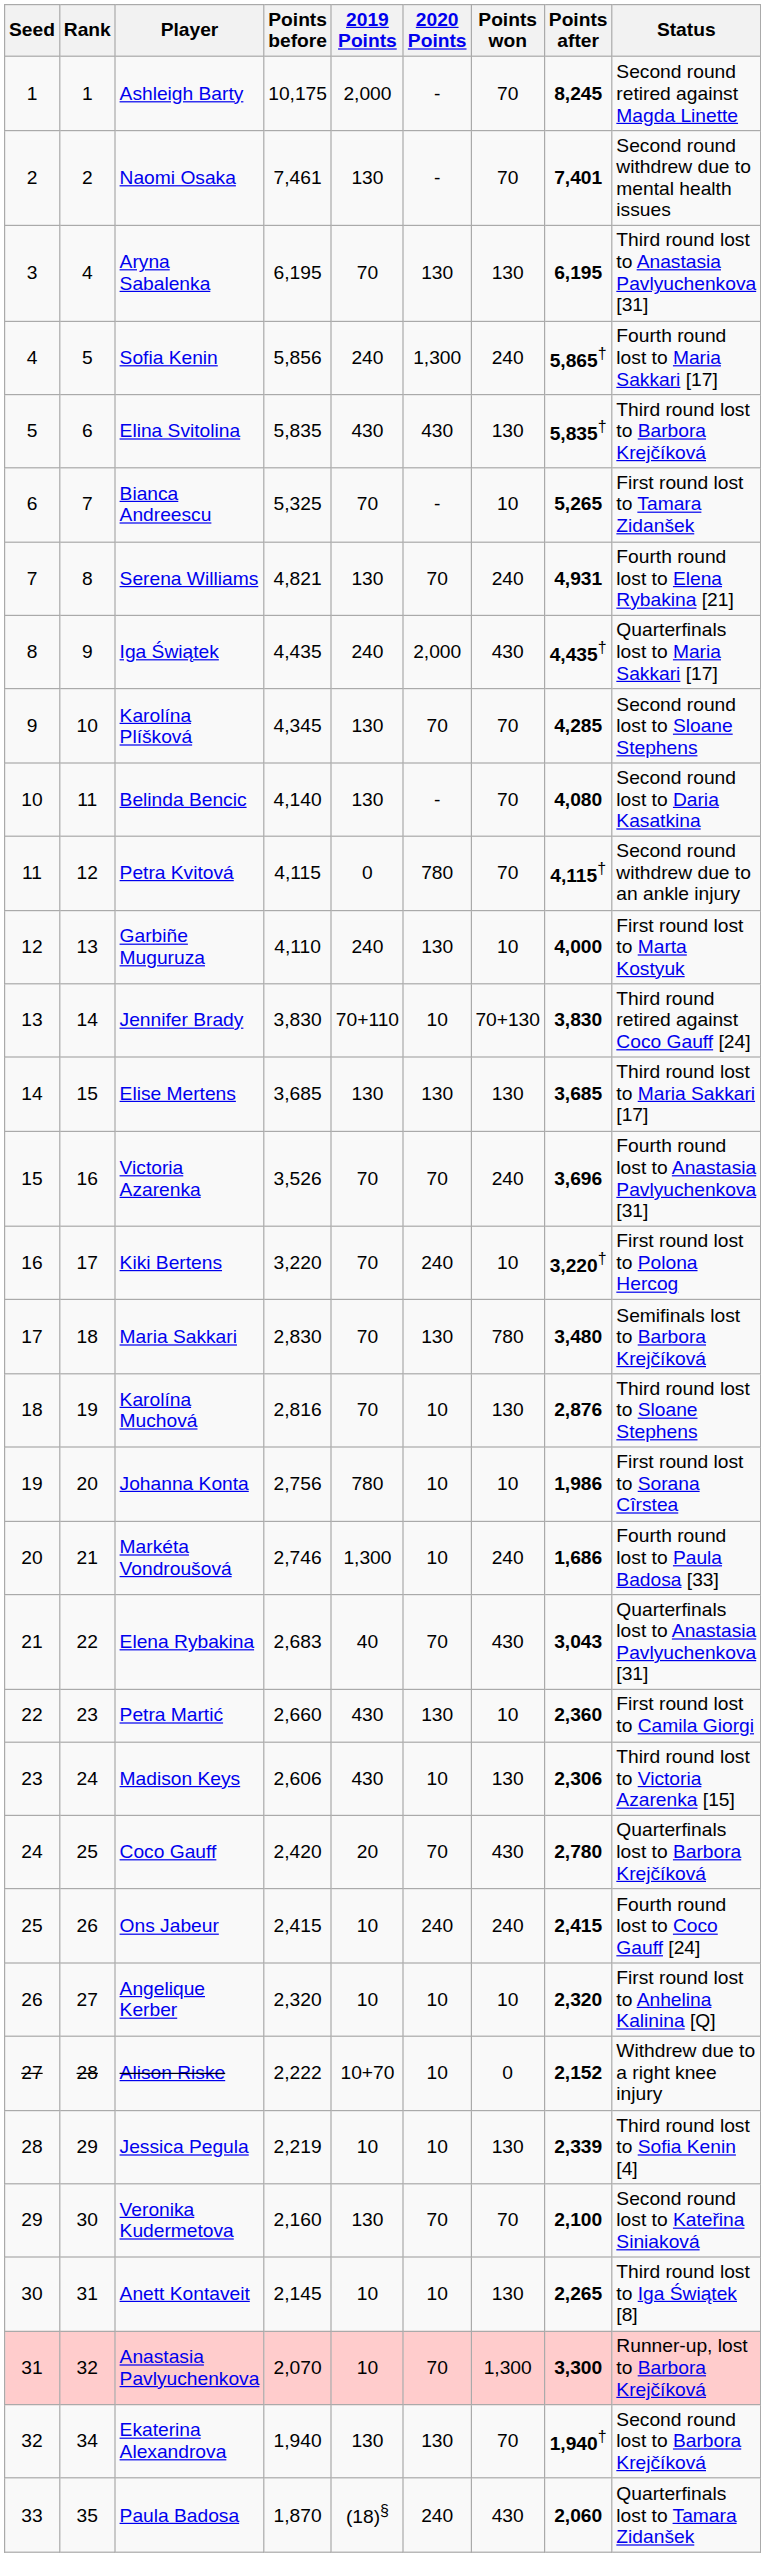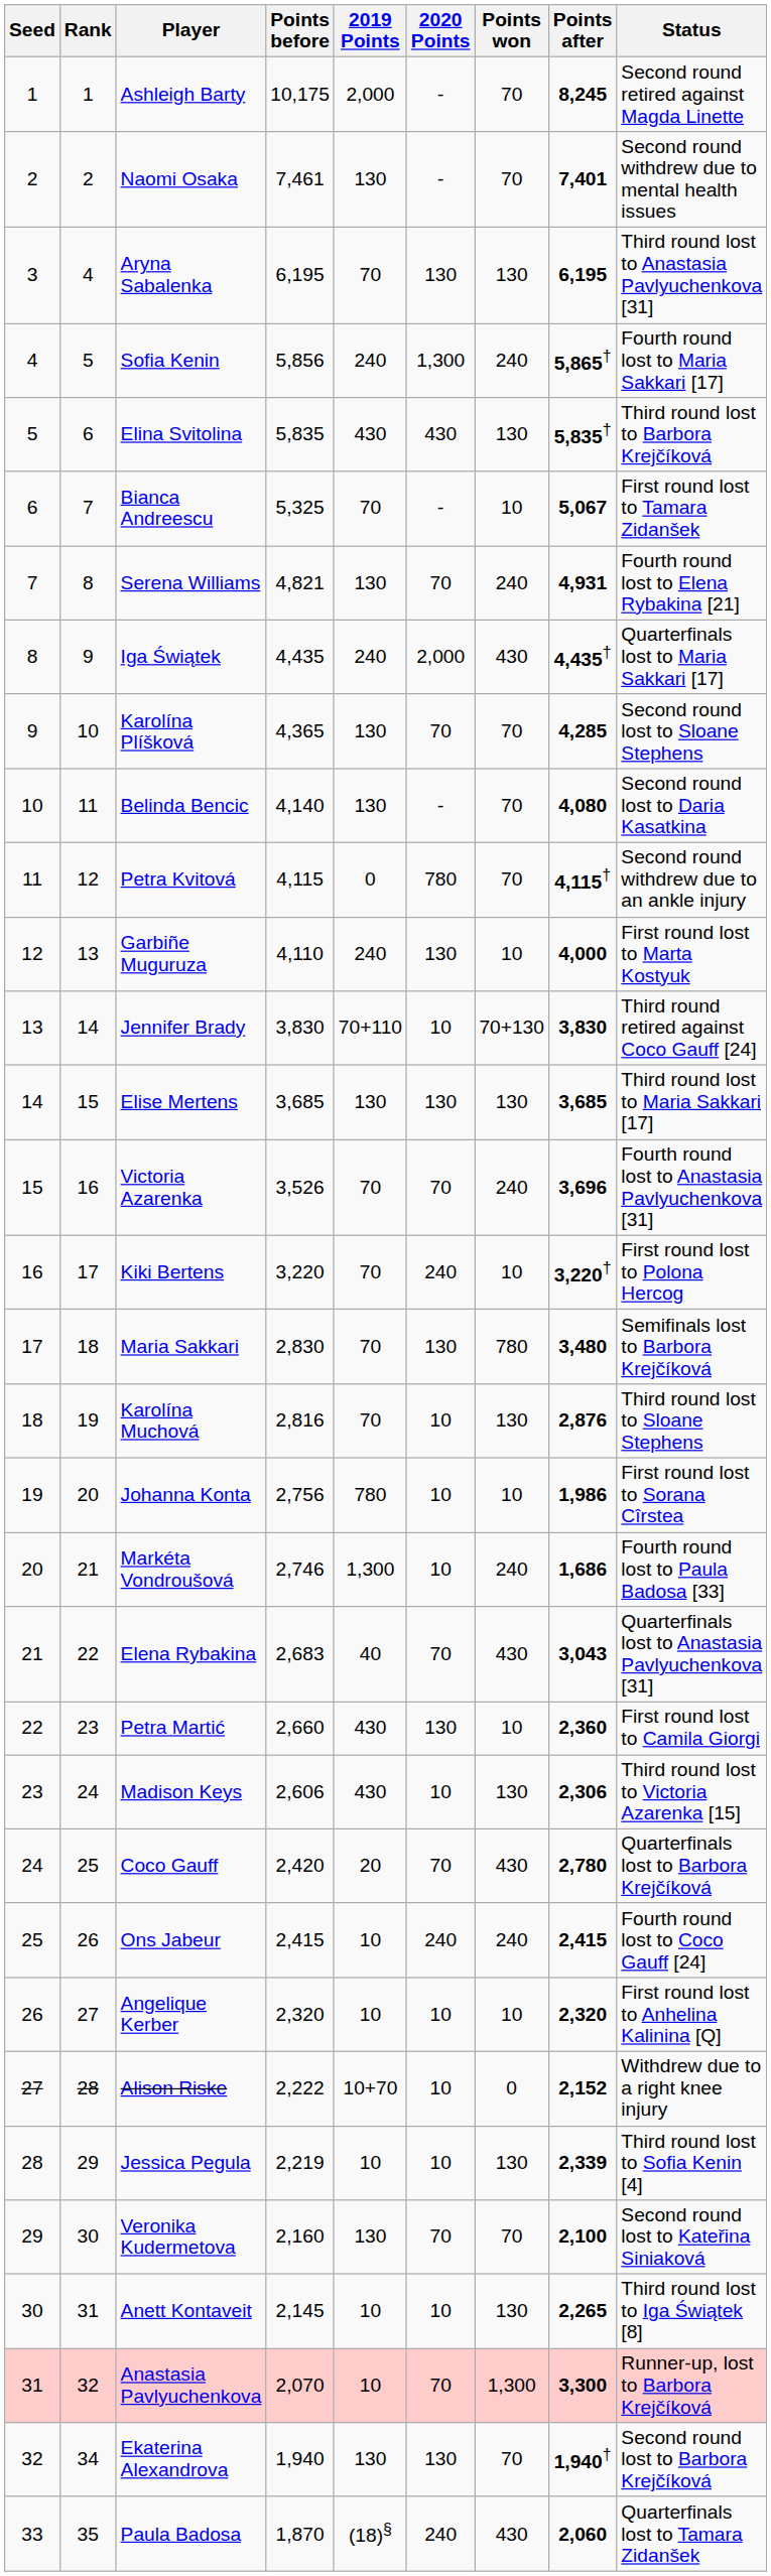 <table class="wikitable sortable">
 <tr>
 <th style="width:30px;">Seed</th>
 <th style="width:30px;">Rank</th>
 <th style="width:200px;">Player</th>
 <th style="width:75px;">Points before</th>
 <th style="width:75px;"><a href='#'>2019 Points</a></th>
 <th style="width:75px;"><a href='#'>2020 Points</a></th>
 <th style="width:75px;">Points won</th>
 <th style="width:75px;">Points after</th>
 <th>Status</th>
 </tr>
 <tr>
 <td style="text-align:center;">1</td>
 <td style="text-align:center;">1</td>
 <td> <a href='#'>Ashleigh Barty</a></td>
 <td style="text-align:center;">10,175</td>
 <td style="text-align:center;">2,000</td>
 <td style="text-align:center;">-</td>
 <td style="text-align:center;">70</td>
 <td style="text-align:center;"><strong>8,245</strong></td>
 <td>Second round retired against  <a href='#'>Magda Linette</a></td>
 </tr>
 <tr>
 <td style="text-align:center;">2</td>
 <td style="text-align:center;">2</td>
 <td> <a href='#'>Naomi Osaka</a></td>
 <td style="text-align:center;">7,461</td>
 <td style="text-align:center;">130</td>
 <td style="text-align:center;">-</td>
 <td style="text-align:center;">70</td>
 <td style="text-align:center;"><strong>7,401</strong></td>
 <td>Second round withdrew due to mental health issues</td>
 </tr>
 <tr>
 <td style="text-align:center;">3</td>
 <td style="text-align:center;">4</td>
 <td> <a href='#'>Aryna Sabalenka</a></td>
 <td style="text-align:center;">6,195</td>
 <td style="text-align:center;">70</td>
 <td style="text-align:center;">130</td>
 <td style="text-align:center;">130</td>
 <td style="text-align:center;"><strong>6,195</strong></td>
 <td>Third round lost to  <a href='#'>Anastasia Pavlyuchenkova</a> [31]</td>
 </tr>
 <tr>
 <td style="text-align:center;">4</td>
 <td style="text-align:center;">5</td>
 <td> <a href='#'>Sofia Kenin</a></td>
 <td style="text-align:center;">5,856</td>
 <td style="text-align:center;">240</td>
 <td style="text-align:center;">1,300</td>
 <td style="text-align:center;">240</td>
 <td style="text-align:center;"><strong>5,865</strong><sup>†</sup></td>
 <td>Fourth round lost to  <a href='#'>Maria Sakkari</a> [17]</td>
 </tr>
 <tr>
 <td style="text-align:center;">5</td>
 <td style="text-align:center;">6</td>
 <td> <a href='#'>Elina Svitolina</a></td>
 <td style="text-align:center;">5,835</td>
 <td style="text-align:center;">430</td>
 <td style="text-align:center;">430</td>
 <td style="text-align:center;">130</td>
 <td style="text-align:center;"><strong>5,835</strong><sup>†</sup></td>
 <td>Third round lost to  <a href='#'>Barbora Krejčíková</a></td>
 </tr>
 <tr>
 <td style="text-align:center;">6</td>
 <td style="text-align:center;">7</td>
 <td> <a href='#'>Bianca Andreescu</a></td>
 <td style="text-align:center;">5,325</td>
 <td style="text-align:center;">70</td>
 <td style="text-align:center;">-</td>
 <td style="text-align:center;">10</td>
-<td style="text-align:center;"><strong>5,265</strong></td>
+<td style="text-align:center;"><strong>5,067</strong></td>
 <td>First round lost to  <a href='#'>Tamara Zidanšek</a></td>
 </tr>
 <tr>
 <td style="text-align:center;">7</td>
 <td style="text-align:center;">8</td>
 <td> <a href='#'>Serena Williams</a></td>
 <td style="text-align:center;">4,821</td>
 <td style="text-align:center;">130</td>
 <td style="text-align:center;">70</td>
 <td style="text-align:center;">240</td>
 <td style="text-align:center;"><strong>4,931</strong></td>
 <td>Fourth round lost to  <a href='#'>Elena Rybakina</a> [21]</td>
 </tr>
 <tr>
 <td style="text-align:center;">8</td>
 <td style="text-align:center;">9</td>
 <td> <a href='#'>Iga Świątek</a></td>
 <td style="text-align:center;">4,435</td>
 <td style="text-align:center;">240</td>
 <td style="text-align:center;">2,000</td>
 <td style="text-align:center;">430</td>
 <td style="text-align:center;"><strong>4,435</strong><sup>†</sup></td>
 <td>Quarterfinals lost to  <a href='#'>Maria Sakkari</a> [17]</td>
 </tr>
 <tr>
 <td style="text-align:center;">9</td>
 <td style="text-align:center;">10</td>
 <td> <a href='#'>Karolína Plíšková</a></td>
-<td style="text-align:center;">4,345</td>
+<td style="text-align:center;">4,365</td>
 <td style="text-align:center;">130</td>
 <td style="text-align:center;">70</td>
 <td style="text-align:center;">70</td>
 <td style="text-align:center;"><strong>4,285</strong></td>
 <td>Second round lost to  <a href='#'>Sloane Stephens</a></td>
 </tr>
 <tr>
 <td style="text-align:center;">10</td>
 <td style="text-align:center;">11</td>
 <td> <a href='#'>Belinda Bencic</a></td>
 <td style="text-align:center;">4,140</td>
 <td style="text-align:center;">130</td>
 <td style="text-align:center;">-</td>
 <td style="text-align:center;">70</td>
 <td style="text-align:center;"><strong>4,080</strong></td>
 <td>Second round lost to  <a href='#'>Daria Kasatkina</a></td>
 </tr>
 <tr>
 <td style="text-align:center;">11</td>
 <td style="text-align:center;">12</td>
 <td> <a href='#'>Petra Kvitová</a></td>
 <td style="text-align:center;">4,115</td>
 <td style="text-align:center;">0</td>
 <td style="text-align:center;">780</td>
 <td style="text-align:center;">70</td>
 <td style="text-align:center;"><strong>4,115</strong><sup>†</sup></td>
 <td>Second round withdrew due to an ankle injury</td>
 </tr>
 <tr>
 <td style="text-align:center;">12</td>
 <td style="text-align:center;">13</td>
 <td> <a href='#'>Garbiñe Muguruza</a></td>
 <td style="text-align:center;">4,110</td>
 <td style="text-align:center;">240</td>
 <td style="text-align:center;">130</td>
 <td style="text-align:center;">10</td>
 <td style="text-align:center;"><strong>4,000</strong></td>
 <td>First round lost to  <a href='#'>Marta Kostyuk</a></td>
 </tr>
 <tr>
 <td style="text-align:center;">13</td>
 <td style="text-align:center;">14</td>
 <td> <a href='#'>Jennifer Brady</a></td>
 <td style="text-align:center;">3,830</td>
 <td style="text-align:center;">70+110</td>
 <td style="text-align:center;">10</td>
 <td style="text-align:center;">70+130</td>
 <td style="text-align:center;"><strong>3,830</strong></td>
 <td>Third round retired against  <a href='#'>Coco Gauff</a> [24]</td>
 </tr>
 <tr>
 <td style="text-align:center;">14</td>
 <td style="text-align:center;">15</td>
 <td> <a href='#'>Elise Mertens</a></td>
 <td style="text-align:center;">3,685</td>
 <td style="text-align:center;">130</td>
 <td style="text-align:center;">130</td>
 <td style="text-align:center;">130</td>
 <td style="text-align:center;"><strong>3,685</strong></td>
 <td>Third round lost to  <a href='#'>Maria Sakkari</a> [17]</td>
 </tr>
 <tr>
 <td style="text-align:center;">15</td>
 <td style="text-align:center;">16</td>
 <td> <a href='#'>Victoria Azarenka</a></td>
 <td style="text-align:center;">3,526</td>
 <td style="text-align:center;">70</td>
 <td style="text-align:center;">70</td>
 <td style="text-align:center;">240</td>
 <td style="text-align:center;"><strong>3,696</strong></td>
 <td>Fourth round lost to  <a href='#'>Anastasia Pavlyuchenkova</a> [31]</td>
 </tr>
 <tr>
 <td style="text-align:center;">16</td>
 <td style="text-align:center;">17</td>
 <td> <a href='#'>Kiki Bertens</a></td>
 <td style="text-align:center;">3,220</td>
 <td style="text-align:center;">70</td>
 <td style="text-align:center;">240</td>
 <td style="text-align:center;">10</td>
 <td style="text-align:center;"><strong>3,220</strong><sup>†</sup></td>
 <td>First round lost to  <a href='#'>Polona Hercog</a></td>
 </tr>
 <tr>
 <td style="text-align:center;">17</td>
 <td style="text-align:center;">18</td>
 <td> <a href='#'>Maria Sakkari</a></td>
 <td style="text-align:center;">2,830</td>
 <td style="text-align:center;">70</td>
 <td style="text-align:center;">130</td>
 <td style="text-align:center;">780</td>
 <td style="text-align:center;"><strong>3,480</strong></td>
 <td>Semifinals lost to  <a href='#'>Barbora Krejčíková</a></td>
 </tr>
 <tr>
 <td style="text-align:center;">18</td>
 <td style="text-align:center;">19</td>
 <td> <a href='#'>Karolína Muchová</a></td>
 <td style="text-align:center;">2,816</td>
 <td style="text-align:center;">70</td>
 <td style="text-align:center;">10</td>
 <td style="text-align:center;">130</td>
 <td style="text-align:center;"><strong>2,876</strong></td>
 <td>Third round lost to  <a href='#'>Sloane Stephens</a></td>
 </tr>
 <tr>
 <td style="text-align:center;">19</td>
 <td style="text-align:center;">20</td>
 <td> <a href='#'>Johanna Konta</a></td>
 <td style="text-align:center;">2,756</td>
 <td style="text-align:center;">780</td>
 <td style="text-align:center;">10</td>
 <td style="text-align:center;">10</td>
 <td style="text-align:center;"><strong>1,986</strong></td>
 <td>First round lost to  <a href='#'>Sorana Cîrstea</a></td>
 </tr>
 <tr>
 <td style="text-align:center;">20</td>
 <td style="text-align:center;">21</td>
 <td> <a href='#'>Markéta Vondroušová</a></td>
 <td style="text-align:center;">2,746</td>
 <td style="text-align:center;">1,300</td>
 <td style="text-align:center;">10</td>
 <td style="text-align:center;">240</td>
 <td style="text-align:center;"><strong>1,686</strong></td>
 <td>Fourth round lost to  <a href='#'>Paula Badosa</a> [33]</td>
 </tr>
 <tr>
 <td style="text-align:center;">21</td>
 <td style="text-align:center;">22</td>
 <td> <a href='#'>Elena Rybakina</a></td>
 <td style="text-align:center;">2,683</td>
 <td style="text-align:center;">40</td>
 <td style="text-align:center;">70</td>
 <td style="text-align:center;">430</td>
 <td style="text-align:center;"><strong>3,043</strong></td>
 <td>Quarterfinals lost to  <a href='#'>Anastasia Pavlyuchenkova</a> [31]</td>
 </tr>
 <tr>
 <td style="text-align:center;">22</td>
 <td style="text-align:center;">23</td>
 <td> <a href='#'>Petra Martić</a></td>
 <td style="text-align:center;">2,660</td>
 <td style="text-align:center;">430</td>
 <td style="text-align:center;">130</td>
 <td style="text-align:center;">10</td>
 <td style="text-align:center;"><strong>2,360</strong></td>
 <td>First round lost to  <a href='#'>Camila Giorgi</a></td>
 </tr>
 <tr>
 <td style="text-align:center;">23</td>
 <td style="text-align:center;">24</td>
 <td> <a href='#'>Madison Keys</a></td>
 <td style="text-align:center;">2,606</td>
 <td style="text-align:center;">430</td>
 <td style="text-align:center;">10</td>
 <td style="text-align:center;">130</td>
 <td style="text-align:center;"><strong>2,306</strong></td>
 <td>Third round lost to  <a href='#'>Victoria Azarenka</a> [15]</td>
 </tr>
 <tr>
 <td style="text-align:center;">24</td>
 <td style="text-align:center;">25</td>
 <td> <a href='#'>Coco Gauff</a></td>
 <td style="text-align:center;">2,420</td>
 <td style="text-align:center;">20</td>
 <td style="text-align:center;">70</td>
 <td style="text-align:center;">430</td>
 <td style="text-align:center;"><strong>2,780</strong></td>
 <td>Quarterfinals lost to  <a href='#'>Barbora Krejčíková</a></td>
 </tr>
 <tr>
 <td style="text-align:center;">25</td>
 <td style="text-align:center;">26</td>
 <td> <a href='#'>Ons Jabeur</a></td>
 <td style="text-align:center;">2,415</td>
 <td style="text-align:center;">10</td>
 <td style="text-align:center;">240</td>
 <td style="text-align:center;">240</td>
 <td style="text-align:center;"><strong>2,415</strong></td>
 <td>Fourth round lost to  <a href='#'>Coco Gauff</a> [24]</td>
 </tr>
 <tr>
 <td style="text-align:center;">26</td>
 <td style="text-align:center;">27</td>
 <td> <a href='#'>Angelique Kerber</a></td>
 <td style="text-align:center;">2,320</td>
 <td style="text-align:center;">10</td>
 <td style="text-align:center;">10</td>
 <td style="text-align:center;">10</td>
 <td style="text-align:center;"><strong>2,320</strong></td>
 <td>First round lost to  <a href='#'>Anhelina Kalinina</a> [Q]</td>
 </tr>
 <tr>
 <td style="text-align:center;"><s>27</s></td>
 <td style="text-align:center;"><s>28</s></td>
 <td><s> <a href='#'>Alison Riske</a></s></td>
 <td style="text-align:center;">2,222</td>
 <td style="text-align:center;">10+70</td>
 <td style="text-align:center;">10</td>
 <td style="text-align:center;">0</td>
 <td style="text-align:center;"><strong>2,152</strong></td>
 <td>Withdrew due to a right knee injury</td>
 </tr>
 <tr>
 <td style="text-align:center;">28</td>
 <td style="text-align:center;">29</td>
 <td> <a href='#'>Jessica Pegula</a></td>
 <td style="text-align:center;">2,219</td>
 <td style="text-align:center;">10</td>
 <td style="text-align:center;">10</td>
 <td style="text-align:center;">130</td>
 <td style="text-align:center;"><strong>2,339</strong></td>
 <td>Third round lost to  <a href='#'>Sofia Kenin</a> [4]</td>
 </tr>
 <tr>
 <td style="text-align:center;">29</td>
 <td style="text-align:center;">30</td>
 <td> <a href='#'>Veronika Kudermetova</a></td>
 <td style="text-align:center;">2,160</td>
 <td style="text-align:center;">130</td>
 <td style="text-align:center;">70</td>
 <td style="text-align:center;">70</td>
 <td style="text-align:center;"><strong>2,100</strong></td>
 <td>Second round lost to  <a href='#'>Kateřina Siniaková</a></td>
 </tr>
 <tr>
 <td style="text-align:center;">30</td>
 <td style="text-align:center;">31</td>
 <td> <a href='#'>Anett Kontaveit</a></td>
 <td style="text-align:center;">2,145</td>
 <td style="text-align:center;">10</td>
 <td style="text-align:center;">10</td>
 <td style="text-align:center;">130</td>
 <td style="text-align:center;"><strong>2,265</strong></td>
 <td>Third round lost to  <a href='#'>Iga Świątek</a> [8]</td>
 </tr>
 <tr style="background:#fcc;">
 <td style="text-align:center;">31</td>
 <td style="text-align:center;">32</td>
 <td> <a href='#'>Anastasia Pavlyuchenkova</a></td>
 <td style="text-align:center;">2,070</td>
 <td style="text-align:center;">10</td>
 <td style="text-align:center;">70</td>
 <td style="text-align:center;">1,300</td>
 <td style="text-align:center;"><strong>3,300</strong></td>
 <td>Runner-up, lost to  <a href='#'>Barbora Krejčíková</a></td>
 </tr>
 <tr>
 <td style="text-align:center;">32</td>
 <td style="text-align:center;">34</td>
 <td> <a href='#'>Ekaterina Alexandrova</a></td>
 <td style="text-align:center;">1,940</td>
 <td style="text-align:center;">130</td>
 <td style="text-align:center;">130</td>
 <td style="text-align:center;">70</td>
 <td style="text-align:center;"><strong>1,940</strong><sup>†</sup></td>
 <td>Second round lost to  <a href='#'>Barbora Krejčíková</a></td>
 </tr>
 <tr>
 <td style="text-align:center;">33</td>
 <td style="text-align:center;">35</td>
 <td> <a href='#'>Paula Badosa</a></td>
 <td style="text-align:center;">1,870</td>
 <td style="text-align:center;">(18)<sup>§</sup></td>
 <td style="text-align:center;">240</td>
 <td style="text-align:center;">430</td>
 <td style="text-align:center;"><strong>2,060</strong></td>
 <td>Quarterfinals lost to  <a href='#'>Tamara Zidanšek</a></td>
 </tr>
 </table>
